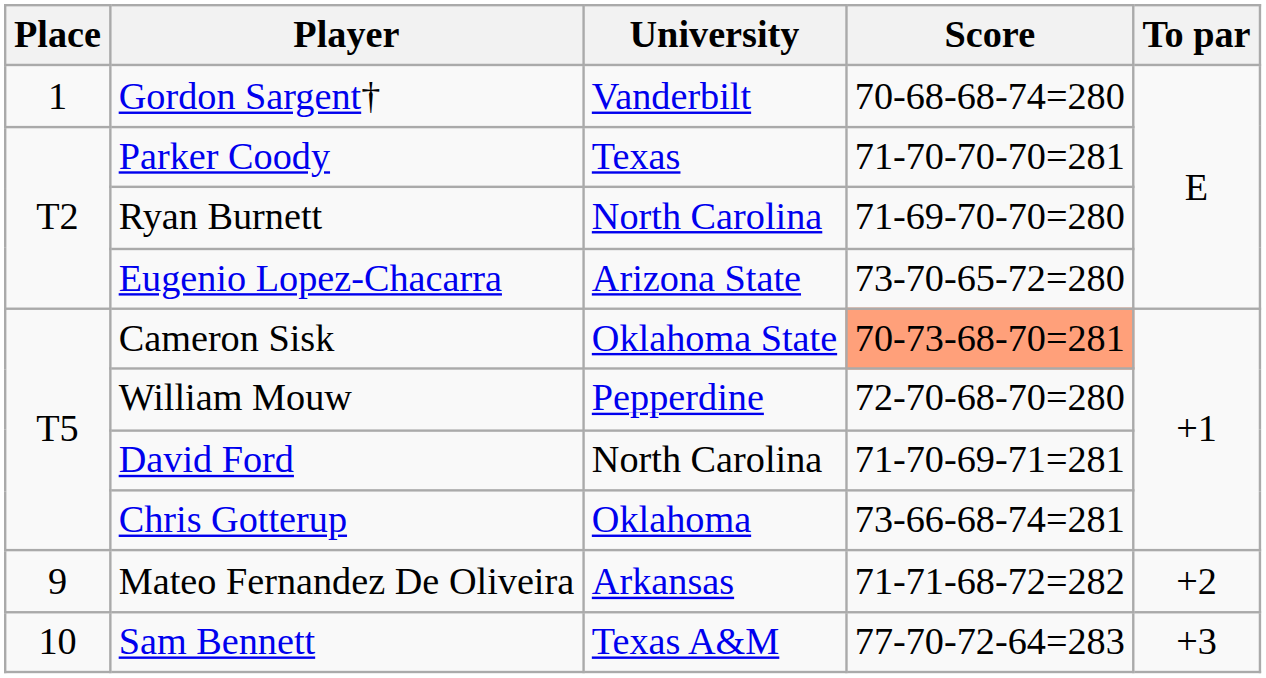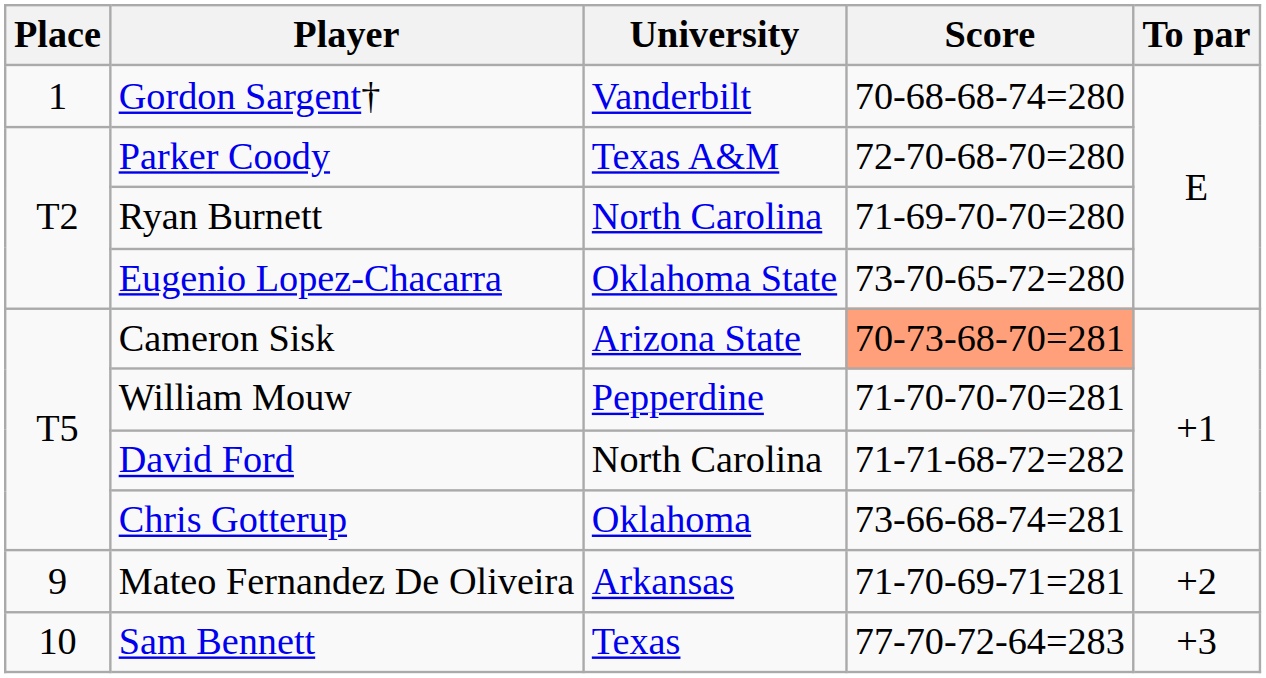 <table class="wikitable">
 <tr>
 <th>Place</th>
 <th>Player</th>
 <th>University</th>
 <th>Score</th>
 <th>To par</th>
 </tr>
 <tr>
 <td align=center>1</td>
 <td><a href='#'>Gordon Sargent</a>†</td>
 <td><a href='#'>Vanderbilt</a></td>
 <td>70-68-68-74=280</td>
 <td align=center rowspan=4>E</td>
 </tr>
 <tr>
 <td align=center rowspan=3>T2</td>
 <td><a href='#'>Parker Coody</a></td>
-<td><a href='#'>Texas</a></td>
-<td>71-70-70-70=281</td>
+<td><a href='#'>Texas A&M</a></td>
+<td>72-70-68-70=280</td>
 </tr>
 <tr>
 <td>Ryan Burnett</td>
 <td><a href='#'>North Carolina</a></td>
 <td>71-69-70-70=280</td>
 </tr>
 <tr>
 <td><a href='#'>Eugenio Lopez-Chacarra</a></td>
-<td><a href='#'>Arizona State</a></td>
+<td><a href='#'>Oklahoma State</a></td>
 <td>73-70-65-72=280</td>
 </tr>
 <tr>
 <td align=center rowspan=4>T5</td>
 <td>Cameron Sisk</td>
-<td><a href='#'>Oklahoma State</a></td>
+<td><a href='#'>Arizona State</a></td>
 <td style="background: lightsalmon;">70-73-68-70=281</td>
 <td align=center rowspan=4>+1</td>
 </tr>
 <tr>
 <td>William Mouw</td>
 <td><a href='#'>Pepperdine</a></td>
-<td>72-70-68-70=280</td>
+<td>71-70-70-70=281</td>
 </tr>
 <tr>
 <td><a href='#'>David Ford</a></td>
 <td>North Carolina</td>
-<td>71-70-69-71=281</td>
+<td>71-71-68-72=282</td>
 </tr>
 <tr>
 <td><a href='#'>Chris Gotterup</a></td>
 <td><a href='#'>Oklahoma</a></td>
 <td>73-66-68-74=281</td>
 </tr>
 <tr>
 <td align=center>9</td>
 <td>Mateo Fernandez De Oliveira</td>
 <td><a href='#'>Arkansas</a></td>
-<td>71-71-68-72=282</td>
+<td>71-70-69-71=281</td>
 <td align=center>+2</td>
 </tr>
 <tr>
 <td align=center>10</td>
 <td><a href='#'>Sam Bennett</a></td>
-<td><a href='#'>Texas A&M</a></td>
+<td><a href='#'>Texas</a></td>
 <td>77-70-72-64=283</td>
 <td align=center>+3</td>
 </tr>
 </table>
